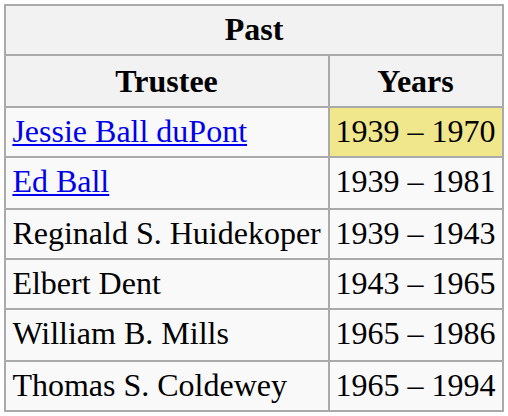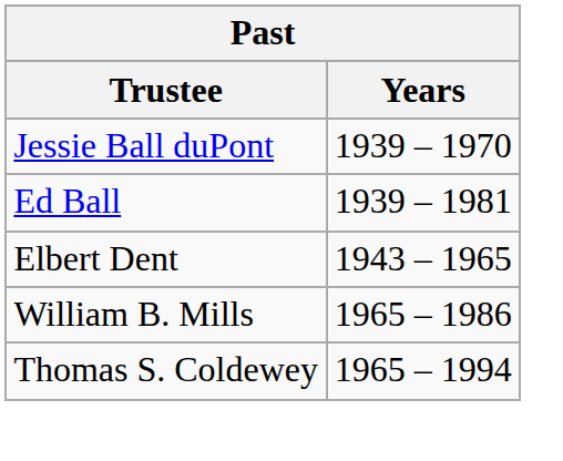 <table class="wikitable sortable">
 <tr>
 <th colspan=2 scope="col">Past</th>
 </tr>
 <tr>
 <th scope="col">Trustee</th>
 <th scope="col">Years</th>
 </tr>
 <tr>
 <td><a href='#'>Jessie Ball duPont</a></td>
-<td style="background: khaki;">1939 – 1970</td>
+<td>1939 – 1970</td>
 </tr>
 <tr>
 <td><a href='#'>Ed Ball</a></td>
 <td>1939 – 1981</td>
-</tr>
-<tr>
-<td>Reginald S. Huidekoper</td>
-<td>1939 – 1943</td>
 </tr>
 <tr>
 <td>Elbert Dent</td>
 <td>1943 – 1965</td>
 </tr>
 <tr>
 <td>William B. Mills</td>
 <td>1965 – 1986</td>
 </tr>
 <tr>
 <td>Thomas S. Coldewey</td>
 <td>1965 – 1994</td>
 </tr>
 </table>
